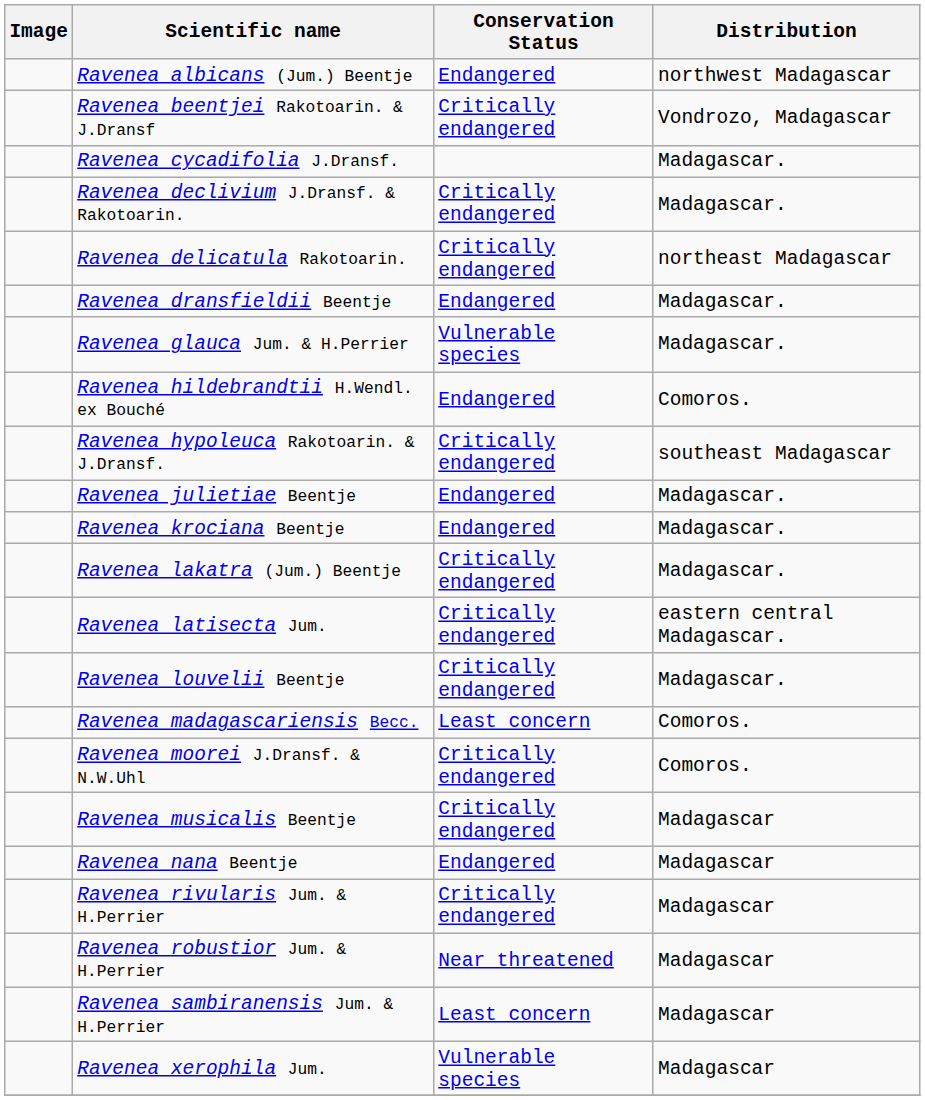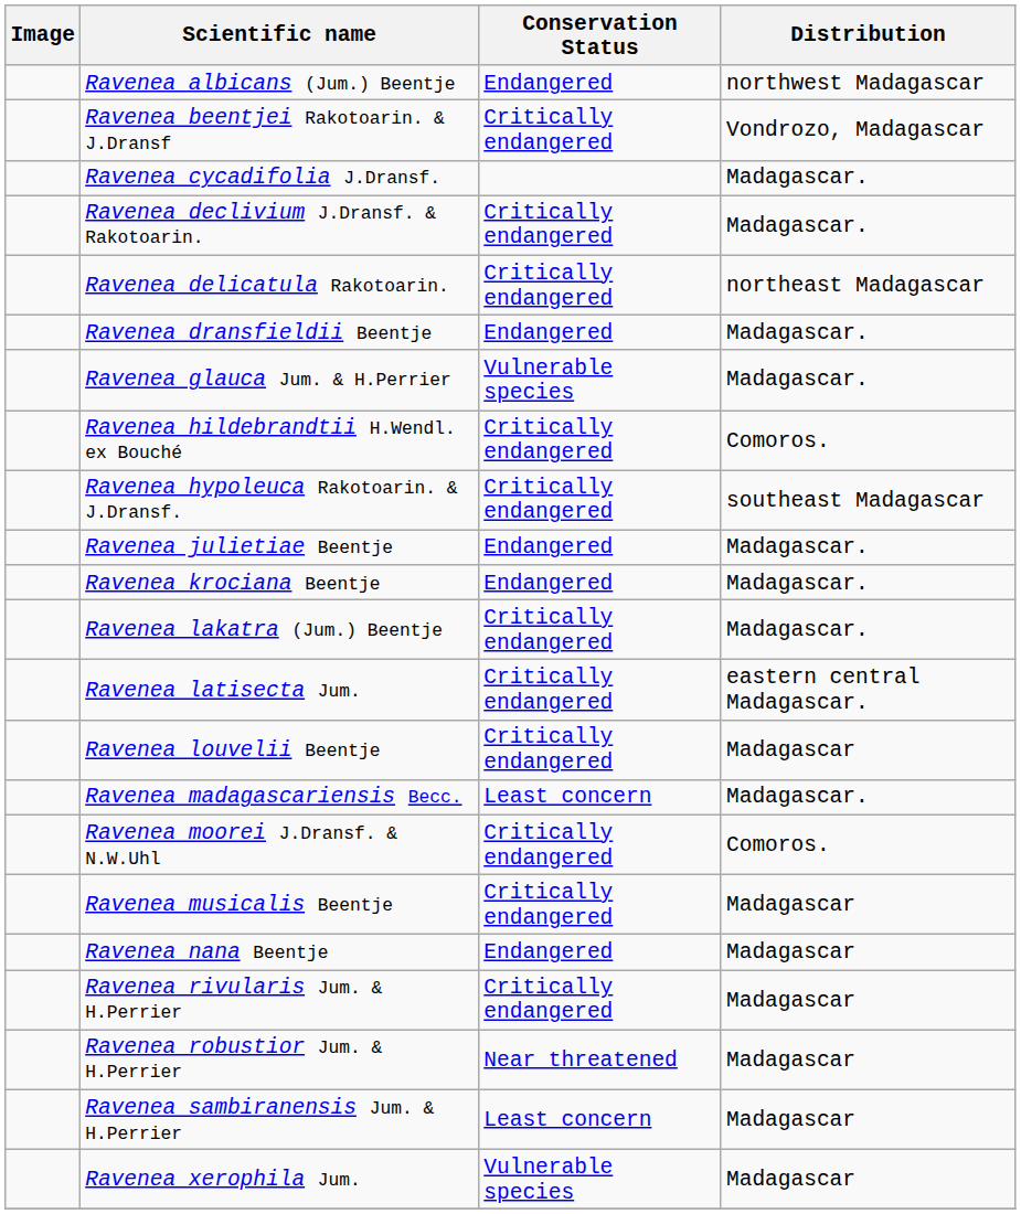 <table class="wikitable sortable  collapsible">
 <tr>
 <th>Image</th>
 <th>Scientific name</th>
 <th>Conservation Status</th>
 <th>Distribution</th>
 </tr>
 <tr>
 <td></td>
 <td><em><a href='#'>Ravenea albicans</a></em> <small>(Jum.) Beentje</small></td>
 <td><a href='#'>Endangered</a></td>
 <td>northwest Madagascar</td>
 </tr>
 <tr>
 <td></td>
 <td><em><a href='#'>Ravenea beentjei</a></em> <small>Rakotoarin. & J.Dransf</small></td>
 <td><a href='#'>Critically endangered</a></td>
 <td>Vondrozo, Madagascar</td>
 </tr>
 <tr>
 <td></td>
 <td><em><a href='#'>Ravenea cycadifolia</a></em> <small> J.Dransf.</small></td>
 <td></td>
 <td>Madagascar.</td>
 </tr>
 <tr>
 <td></td>
 <td><em><a href='#'>Ravenea declivium</a></em> <small>J.Dransf. & Rakotoarin.</small></td>
 <td><a href='#'>Critically endangered</a></td>
 <td>Madagascar.</td>
 </tr>
 <tr>
 <td></td>
 <td><em><a href='#'>Ravenea delicatula</a></em> <small>Rakotoarin.</small></td>
 <td><a href='#'>Critically endangered</a></td>
 <td>northeast Madagascar</td>
 </tr>
 <tr>
 <td></td>
 <td><em><a href='#'>Ravenea dransfieldii</a></em> <small>Beentje</small></td>
 <td><a href='#'>Endangered</a></td>
 <td>Madagascar.</td>
 </tr>
 <tr>
 <td></td>
 <td><em><a href='#'>Ravenea glauca</a></em> <small>Jum. & H.Perrier</small></td>
 <td><a href='#'>Vulnerable species</a></td>
 <td>Madagascar.</td>
 </tr>
 <tr>
 <td></td>
 <td><em><a href='#'>Ravenea hildebrandtii</a></em> <small>H.Wendl. ex Bouché</small></td>
-<td><a href='#'>Endangered</a></td>
+<td><a href='#'>Critically endangered</a></td>
 <td>Comoros.</td>
 </tr>
 <tr>
 <td></td>
 <td><em><a href='#'>Ravenea hypoleuca</a></em> <small>Rakotoarin. & J.Dransf.</small></td>
 <td><a href='#'>Critically endangered</a></td>
 <td>southeast Madagascar</td>
 </tr>
 <tr>
 <td></td>
 <td><em><a href='#'>Ravenea julietiae</a></em> <small>Beentje</small></td>
 <td><a href='#'>Endangered</a></td>
 <td>Madagascar.</td>
 </tr>
 <tr>
 <td></td>
 <td><em><a href='#'>Ravenea krociana</a></em> <small>Beentje</small></td>
 <td><a href='#'>Endangered</a></td>
 <td>Madagascar.</td>
 </tr>
 <tr>
 <td></td>
 <td><em><a href='#'>Ravenea lakatra</a></em> <small>(Jum.) Beentje</small></td>
 <td><a href='#'>Critically endangered</a></td>
 <td>Madagascar.</td>
 </tr>
 <tr>
 <td></td>
 <td><em><a href='#'>Ravenea latisecta</a></em> <small>Jum.</small></td>
 <td><a href='#'>Critically endangered</a></td>
 <td>eastern central Madagascar.</td>
 </tr>
 <tr>
 <td></td>
 <td><em><a href='#'>Ravenea louvelii</a></em> <small>Beentje</small></td>
 <td><a href='#'>Critically endangered</a></td>
-<td>Madagascar.</td>
+<td>Madagascar</td>
 </tr>
 <tr>
 <td></td>
 <td><em><a href='#'>Ravenea madagascariensis</a></em> <small><a href='#'>Becc.</a></small></td>
 <td><a href='#'>Least concern</a></td>
-<td>Comoros.</td>
+<td>Madagascar.</td>
 </tr>
 <tr>
 <td></td>
 <td><em><a href='#'>Ravenea moorei</a></em> <small>J.Dransf. & N.W.Uhl</small></td>
 <td><a href='#'>Critically endangered</a></td>
 <td>Comoros.</td>
 </tr>
 <tr>
 <td></td>
 <td><em><a href='#'>Ravenea musicalis</a></em> <small>Beentje</small></td>
 <td><a href='#'>Critically endangered</a></td>
 <td>Madagascar</td>
 </tr>
 <tr>
 <td></td>
 <td><em><a href='#'>Ravenea nana</a></em> <small>Beentje</small></td>
 <td><a href='#'>Endangered</a></td>
 <td>Madagascar</td>
 </tr>
 <tr>
 <td></td>
 <td><em><a href='#'>Ravenea rivularis</a></em> <small>Jum. & H.Perrier</small></td>
 <td><a href='#'>Critically endangered</a></td>
 <td>Madagascar</td>
 </tr>
 <tr>
 <td></td>
 <td><em><a href='#'>Ravenea robustior</a></em> <small>Jum. & H.Perrier</small></td>
 <td><a href='#'>Near threatened</a></td>
 <td>Madagascar</td>
 </tr>
 <tr>
 <td></td>
 <td><em><a href='#'>Ravenea sambiranensis</a></em> <small>Jum. & H.Perrier</small></td>
 <td><a href='#'>Least concern</a></td>
 <td>Madagascar</td>
 </tr>
 <tr>
 <td></td>
 <td><em><a href='#'>Ravenea xerophila</a></em> <small>Jum.</small></td>
 <td><a href='#'>Vulnerable species</a></td>
 <td>Madagascar</td>
 </tr>
 <tr>
 </tr>
 </table>
